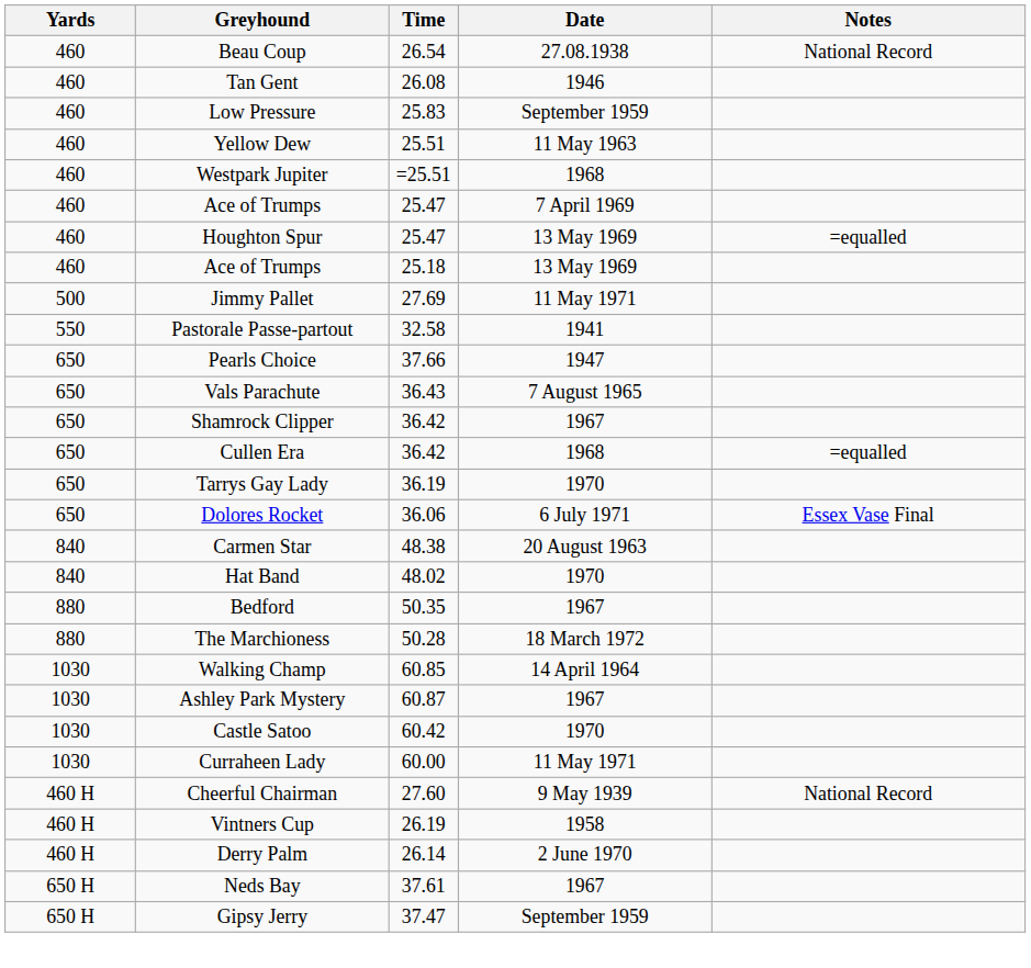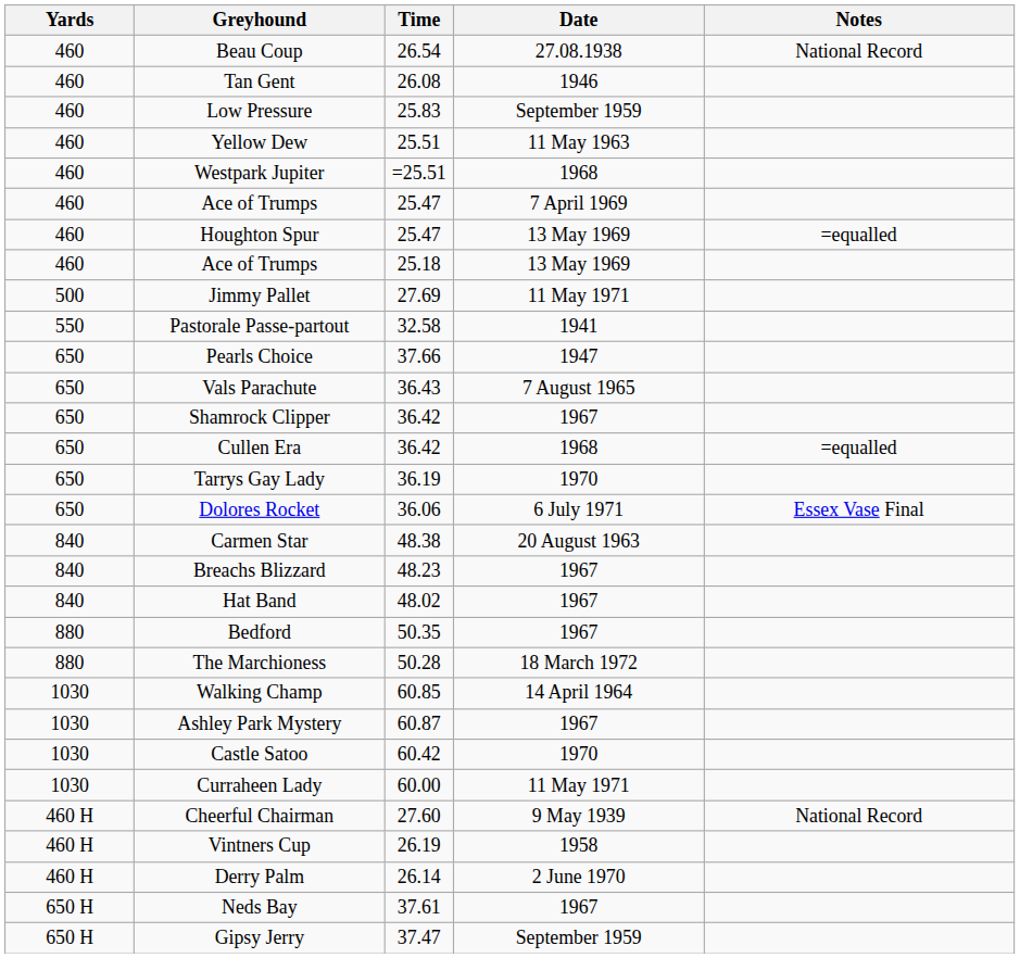 <table class="wikitable" style="font-size: 100%">
 <tr>
 <th width=100>Yards</th>
 <th width=200>Greyhound</th>
 <th width=50>Time</th>
 <th width=200>Date</th>
 <th width=250>Notes</th>
 </tr>
 <tr align=center>
 <td>460</td>
 <td>Beau Coup</td>
 <td>26.54</td>
 <td>27.08.1938</td>
 <td>National Record</td>
 </tr>
 <tr align=center>
 <td>460</td>
 <td>Tan Gent</td>
 <td>26.08</td>
 <td>1946</td>
 <td></td>
 </tr>
 <tr align=center>
 <td>460</td>
 <td>Low Pressure </td>
 <td>25.83</td>
 <td>September 1959</td>
 <td></td>
 </tr>
 <tr align=center>
 <td>460</td>
 <td>Yellow Dew</td>
 <td>25.51</td>
 <td>11 May 1963</td>
 <td></td>
 </tr>
 <tr align=center>
 <td>460</td>
 <td>Westpark Jupiter</td>
 <td>=25.51</td>
 <td>1968</td>
 <td></td>
 </tr>
 <tr align=center>
 <td>460</td>
 <td>Ace of Trumps</td>
 <td>25.47</td>
 <td>7 April 1969</td>
 <td></td>
 </tr>
 <tr align=center>
 <td>460</td>
 <td>Houghton Spur</td>
 <td>25.47</td>
 <td>13 May 1969</td>
 <td>=equalled</td>
 </tr>
 <tr align=center>
 <td>460</td>
 <td>Ace of Trumps</td>
 <td>25.18</td>
 <td>13 May 1969</td>
 <td></td>
 </tr>
 <tr align=center>
 <td>500</td>
 <td>Jimmy Pallet</td>
 <td>27.69</td>
 <td>11 May 1971</td>
 <td></td>
 </tr>
 <tr align=center>
 <td>550</td>
 <td>Pastorale Passe-partout</td>
 <td>32.58</td>
 <td>1941</td>
 <td></td>
 </tr>
 <tr align=center>
 <td>650</td>
 <td>Pearls Choice</td>
 <td>37.66</td>
 <td>1947</td>
 <td></td>
 </tr>
 <tr align=center>
 <td>650</td>
 <td>Vals Parachute</td>
 <td>36.43</td>
 <td>7 August 1965</td>
 <td></td>
 </tr>
 <tr align=center>
 <td>650</td>
 <td>Shamrock Clipper</td>
 <td>36.42</td>
 <td>1967</td>
 <td></td>
 </tr>
 <tr align=center>
 <td>650</td>
 <td>Cullen Era</td>
 <td>36.42</td>
 <td>1968</td>
 <td>=equalled</td>
 </tr>
 <tr align=center>
 <td>650</td>
 <td>Tarrys Gay Lady</td>
 <td>36.19</td>
 <td>1970</td>
 <td></td>
 </tr>
 <tr align=center>
 <td>650</td>
 <td><a href='#'>Dolores Rocket</a></td>
 <td>36.06</td>
 <td>6 July 1971</td>
 <td><a href='#'>Essex Vase</a> Final</td>
 </tr>
 <tr align=center>
 <td>840</td>
 <td>Carmen Star</td>
 <td>48.38</td>
 <td>20 August 1963</td>
 <td></td>
 </tr>
 <tr align=center>
 <td>840</td>
+<td>Breachs Blizzard</td>
+<td>48.23</td>
+<td>1967</td>
+<td></td>
+</tr>
+<tr align=center>
+<td>840</td>
 <td>Hat Band</td>
 <td>48.02</td>
-<td>1970</td>
+<td>1967</td>
 <td></td>
 </tr>
 <tr align=center>
 <td>880</td>
 <td>Bedford</td>
 <td>50.35</td>
 <td>1967</td>
 <td></td>
 </tr>
 <tr align=center>
 <td>880</td>
 <td>The Marchioness</td>
 <td>50.28</td>
 <td>18 March 1972</td>
 <td></td>
 </tr>
 <tr align=center>
 <td>1030</td>
 <td>Walking Champ</td>
 <td>60.85</td>
 <td>14 April 1964</td>
 <td></td>
 </tr>
 <tr align=center>
 <td>1030</td>
 <td>Ashley Park Mystery</td>
 <td>60.87</td>
 <td>1967</td>
 <td></td>
 </tr>
 <tr align=center>
 <td>1030</td>
 <td>Castle Satoo</td>
 <td>60.42</td>
 <td>1970</td>
 <td></td>
 </tr>
 <tr align=center>
 <td>1030</td>
 <td>Curraheen Lady</td>
 <td>60.00</td>
 <td>11 May 1971</td>
 <td></td>
 </tr>
 <tr align=center>
 <td>460 H</td>
 <td>Cheerful Chairman</td>
 <td>27.60</td>
 <td>9 May 1939</td>
 <td>National Record</td>
 </tr>
 <tr align=center>
 <td>460 H</td>
 <td>Vintners Cup</td>
 <td>26.19</td>
 <td>1958</td>
 <td></td>
 </tr>
 <tr align=center>
 <td>460 H</td>
 <td>Derry Palm</td>
 <td>26.14</td>
 <td>2 June 1970</td>
 <td></td>
 </tr>
 <tr align=center>
 <td>650 H</td>
 <td>Neds Bay</td>
 <td>37.61</td>
 <td>1967</td>
 <td></td>
 </tr>
 <tr align=center>
 <td>650 H</td>
 <td>Gipsy Jerry</td>
 <td>37.47</td>
 <td>September 1959</td>
 <td></td>
 </tr>
 </table>
